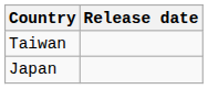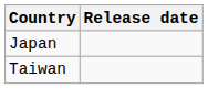 <table class="wikitable">
 <tr>
 <th>Country</th>
 <th>Release date</th>
 </tr>
 <tr>
+<td>Japan</td>
+<td></td>
+</tr>
+<tr>
 <td>Taiwan</td>
 <td></td>
 </tr>
-<tr>
-<td>Japan</td>
-<td></td>
-</tr>
 </table>
